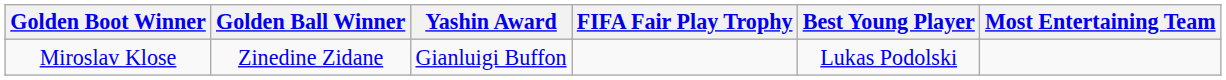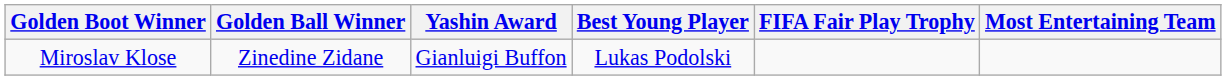 <table class="wikitable" style="text-align: center; margin: 0 auto;">
 <tr>
 <th><a href='#'>Golden Boot Winner</a></th>
 <th><a href='#'>Golden Ball Winner</a></th>
 <th><a href='#'>Yashin Award</a></th>
+<th><a href='#'>Best Young Player</a></th>
 <th><a href='#'>FIFA Fair Play Trophy</a></th>
-<th><a href='#'>Best Young Player</a></th>
 <th><a href='#'>Most Entertaining Team</a></th>
 </tr>
 <tr>
 <td> <a href='#'>Miroslav Klose</a></td>
 <td> <a href='#'>Zinedine Zidane</a></td>
 <td> <a href='#'>Gianluigi Buffon</a></td>
+<td> <a href='#'>Lukas Podolski</a></td>
 <td><br></td>
-<td> <a href='#'>Lukas Podolski</a></td>
 <td></td>
 </tr>
 </table>
